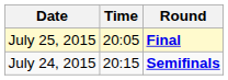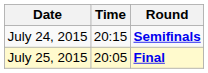 <table class="wikitable">
 <tr>
 <th>Date</th>
 <th>Time</th>
 <th>Round</th>
 </tr>
+<tr>
+<td>July 24, 2015</td>
+<td>20:15</td>
+<td><strong><a href='#'>Semifinals</a></strong></td>
+</tr>
 <tr style=background:lemonchiffon>
 <td>July 25, 2015</td>
 <td>20:05</td>
 <td><strong><a href='#'>Final</a></strong></td>
 </tr>
-<tr>
-<td>July 24, 2015</td>
-<td>20:15</td>
-<td><strong><a href='#'>Semifinals</a></strong></td>
-</tr>
 </table>
